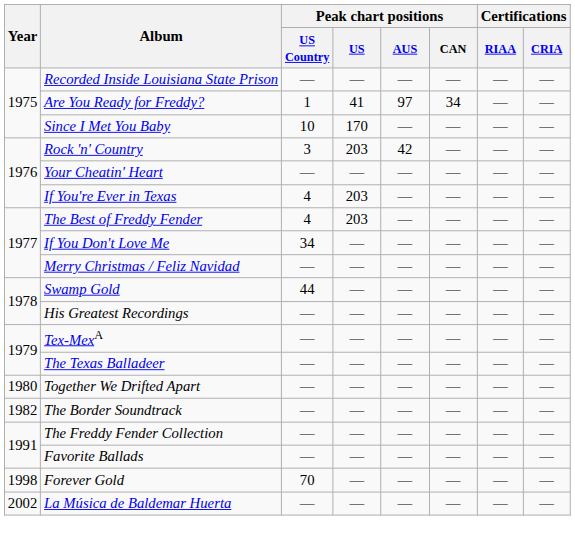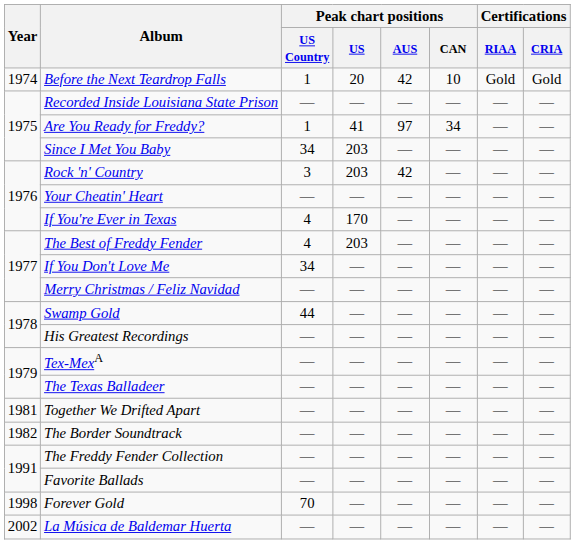 <table class="wikitable">
 <tr>
 <th rowspan="2">Year</th>
 <th rowspan="2">Album</th>
 <th colspan="4">Peak chart positions</th>
 <th colspan="2">Certifications</th>
 </tr>
 <tr>
 <th style="width:45px;"><small><a href='#'>US Country</a></small></th>
 <th style="width:45px;"><small><a href='#'>US</a></small></th>
 <th style="width:45px;"><small><a href='#'>AUS</a></small></th>
 <th style="width:45px;"><small>CAN</small></th>
 <th><small><a href='#'>RIAA</a></small></th>
 <th><small><a href='#'>CRIA</a></small></th>
+</tr>
+<tr>
+<td>1974</td>
+<td><em><a href='#'>Before the Next Teardrop Falls</a></em></td>
+<td style="text-align:center;">1</td>
+<td style="text-align:center;">20</td>
+<td style="text-align:center;">42</td>
+<td style="text-align:center;">10</td>
+<td style="text-align:center;">Gold</td>
+<td style="text-align:center;">Gold</td>
 </tr>
 <tr>
 <td rowspan="3">1975</td>
 <td><em><a href='#'>Recorded Inside Louisiana State Prison</a></em></td>
 <td style="text-align:center;">—</td>
 <td style="text-align:center;">—</td>
 <td style="text-align:center;">—</td>
 <td style="text-align:center;">—</td>
 <td style="text-align:center;">—</td>
 <td style="text-align:center;">—</td>
 </tr>
 <tr>
 <td><em><a href='#'>Are You Ready for Freddy?</a></em></td>
 <td style="text-align:center;">1</td>
 <td style="text-align:center;">41</td>
 <td style="text-align:center;">97</td>
 <td style="text-align:center;">34</td>
 <td style="text-align:center;">—</td>
 <td style="text-align:center;">—</td>
 </tr>
 <tr>
 <td><em><a href='#'>Since I Met You Baby</a></em></td>
-<td style="text-align:center;">10</td>
-<td style="text-align:center;">170</td>
+<td style="text-align:center;">34</td>
+<td style="text-align:center;">203</td>
 <td style="text-align:center;">—</td>
 <td style="text-align:center;">—</td>
 <td style="text-align:center;">—</td>
 <td style="text-align:center;">—</td>
 </tr>
 <tr>
 <td rowspan="3">1976</td>
 <td><em><a href='#'>Rock 'n' Country</a></em></td>
 <td style="text-align:center;">3</td>
 <td style="text-align:center;">203</td>
 <td style="text-align:center;">42</td>
 <td style="text-align:center;">—</td>
 <td style="text-align:center;">—</td>
 <td style="text-align:center;">—</td>
 </tr>
 <tr>
 <td><em><a href='#'>Your Cheatin' Heart</a></em></td>
 <td style="text-align:center;">—</td>
 <td style="text-align:center;">—</td>
 <td style="text-align:center;">—</td>
 <td style="text-align:center;">—</td>
 <td style="text-align:center;">—</td>
 <td style="text-align:center;">—</td>
 </tr>
 <tr>
 <td><em><a href='#'>If You're Ever in Texas</a></em></td>
 <td style="text-align:center;">4</td>
-<td style="text-align:center;">203</td>
+<td style="text-align:center;">170</td>
 <td style="text-align:center;">—</td>
 <td style="text-align:center;">—</td>
 <td style="text-align:center;">—</td>
 <td style="text-align:center;">—</td>
 </tr>
 <tr>
 <td rowspan="3">1977</td>
 <td><em><a href='#'>The Best of Freddy Fender</a></em></td>
 <td style="text-align:center;">4</td>
 <td style="text-align:center;">203</td>
 <td style="text-align:center;">—</td>
 <td style="text-align:center;">—</td>
 <td style="text-align:center;">—</td>
 <td style="text-align:center;">—</td>
 </tr>
 <tr>
 <td><em><a href='#'>If You Don't Love Me</a></em></td>
 <td style="text-align:center;">34</td>
 <td style="text-align:center;">—</td>
 <td style="text-align:center;">—</td>
 <td style="text-align:center;">—</td>
 <td style="text-align:center;">—</td>
 <td style="text-align:center;">—</td>
 </tr>
 <tr>
 <td><em><a href='#'>Merry Christmas / Feliz Navidad</a></em></td>
 <td style="text-align:center;">—</td>
 <td style="text-align:center;">—</td>
 <td style="text-align:center;">—</td>
 <td style="text-align:center;">—</td>
 <td style="text-align:center;">—</td>
 <td style="text-align:center;">—</td>
 </tr>
 <tr>
 <td rowspan="2">1978</td>
 <td><em><a href='#'>Swamp Gold</a></em></td>
 <td style="text-align:center;">44</td>
 <td style="text-align:center;">—</td>
 <td style="text-align:center;">—</td>
 <td style="text-align:center;">—</td>
 <td style="text-align:center;">—</td>
 <td style="text-align:center;">—</td>
 </tr>
 <tr>
 <td><em>His Greatest Recordings</em></td>
 <td style="text-align:center;">—</td>
 <td style="text-align:center;">—</td>
 <td style="text-align:center;">—</td>
 <td style="text-align:center;">—</td>
 <td style="text-align:center;">—</td>
 <td style="text-align:center;">—</td>
 </tr>
 <tr>
 <td rowspan="2">1979</td>
 <td><em><a href='#'>Tex-Mex</a></em><sup>A</sup></td>
 <td style="text-align:center;">—</td>
 <td style="text-align:center;">—</td>
 <td style="text-align:center;">—</td>
 <td style="text-align:center;">—</td>
 <td style="text-align:center;">—</td>
 <td style="text-align:center;">—</td>
 </tr>
 <tr>
 <td><em><a href='#'>The Texas Balladeer</a></em></td>
 <td style="text-align:center;">—</td>
 <td style="text-align:center;">—</td>
 <td style="text-align:center;">—</td>
 <td style="text-align:center;">—</td>
 <td style="text-align:center;">—</td>
 <td style="text-align:center;">—</td>
 </tr>
 <tr>
-<td>1980</td>
+<td>1981</td>
 <td><em>Together We Drifted Apart</em></td>
 <td style="text-align:center;">—</td>
 <td style="text-align:center;">—</td>
 <td style="text-align:center;">—</td>
 <td style="text-align:center;">—</td>
 <td style="text-align:center;">—</td>
 <td style="text-align:center;">—</td>
 </tr>
 <tr>
 <td>1982</td>
 <td><em>The Border Soundtrack</em></td>
 <td style="text-align:center;">—</td>
 <td style="text-align:center;">—</td>
 <td style="text-align:center;">—</td>
 <td style="text-align:center;">—</td>
 <td style="text-align:center;">—</td>
 <td style="text-align:center;">—</td>
 </tr>
 <tr>
 <td rowspan="2">1991</td>
 <td><em>The Freddy Fender Collection</em></td>
 <td style="text-align:center;">—</td>
 <td style="text-align:center;">—</td>
 <td style="text-align:center;">—</td>
 <td style="text-align:center;">—</td>
 <td style="text-align:center;">—</td>
 <td style="text-align:center;">—</td>
 </tr>
 <tr>
 <td><em>Favorite Ballads</em></td>
 <td style="text-align:center;">—</td>
 <td style="text-align:center;">—</td>
 <td style="text-align:center;">—</td>
 <td style="text-align:center;">—</td>
 <td style="text-align:center;">—</td>
 <td style="text-align:center;">—</td>
 </tr>
 <tr>
 <td>1998</td>
 <td><em>Forever Gold</em></td>
 <td style="text-align:center;">70</td>
 <td style="text-align:center;">—</td>
 <td style="text-align:center;">—</td>
 <td style="text-align:center;">—</td>
 <td style="text-align:center;">—</td>
 <td style="text-align:center;">—</td>
 </tr>
 <tr>
 <td>2002</td>
 <td><em><a href='#'>La Música de Baldemar Huerta</a></em></td>
 <td style="text-align:center;">—</td>
 <td style="text-align:center;">—</td>
 <td style="text-align:center;">—</td>
 <td style="text-align:center;">—</td>
 <td style="text-align:center;">—</td>
 <td style="text-align:center;">—</td>
 </tr>
 </table>
